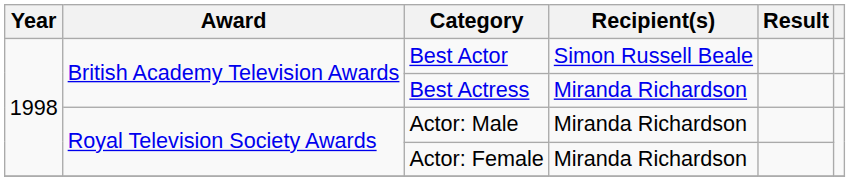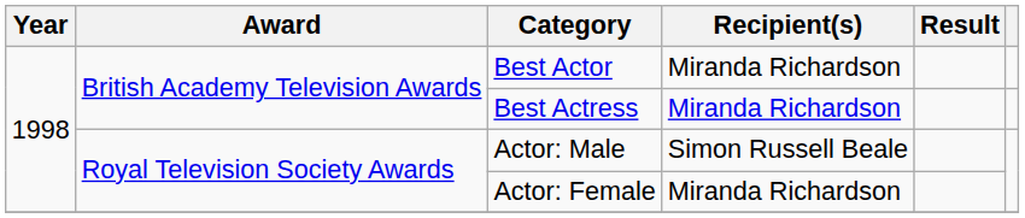 <table class="wikitable plainrowheaders sortable" text-align:center;">
 <tr>
 <th scope="col">Year</th>
 <th scope="col">Award</th>
 <th scope="col">Category</th>
 <th scope="col">Recipient(s)</th>
 <th scope="col">Result</th>
 <th scope="col" class="unsortable"></th>
 </tr>
 <tr>
 <td rowspan="4">1998</td>
 <td rowspan="2"><a href='#'>British Academy Television Awards</a></td>
 <td><a href='#'>Best Actor</a></td>
-<td><a href='#'>Simon Russell Beale</a></td>
+<td>Miranda Richardson</td>
 <td></td>
 <td></td>
 </tr>
 <tr>
 <td><a href='#'>Best Actress</a></td>
 <td><a href='#'>Miranda Richardson</a></td>
 <td></td>
 <td></td>
 </tr>
 <tr>
 <td rowspan="2"><a href='#'>Royal Television Society Awards</a></td>
 <td>Actor: Male</td>
-<td>Miranda Richardson</td>
+<td>Simon Russell Beale</td>
 <td></td>
 <td rowspan="2"></td>
 </tr>
 <tr>
 <td>Actor: Female</td>
 <td>Miranda Richardson</td>
 <td></td>
 </tr>
 <tr>
 </tr>
 </table>
